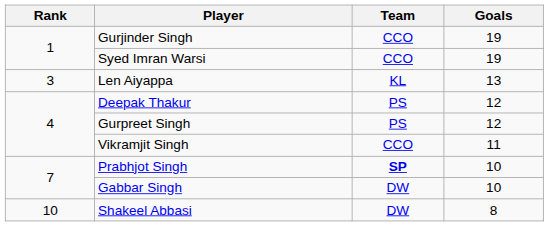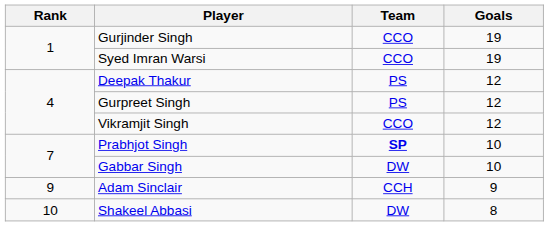 <table class="wikitable" style="text-align:center;width:40%;margin-left:1em;float:right">
 <tr>
 <th>Rank</th>
 <th>Player</th>
 <th>Team</th>
 <th>Goals</th>
 </tr>
 <tr>
 <td rowspan="2">1</td>
 <td align="left"> Gurjinder Singh</td>
 <td><a href='#'>CCO</a></td>
 <td>19</td>
 </tr>
 <tr>
 <td align="left"> Syed Imran Warsi</td>
 <td><a href='#'>CCO</a></td>
 <td>19</td>
 </tr>
 <tr>
-<td>3</td>
-<td align="left"> Len Aiyappa</td>
-<td><a href='#'>KL</a></td>
-<td>13</td>
-</tr>
-<tr>
 <td rowspan="3">4</td>
 <td align="left"> <a href='#'>Deepak Thakur</a></td>
 <td><a href='#'>PS</a></td>
 <td>12</td>
 </tr>
 <tr>
 <td align="left"> Gurpreet Singh</td>
 <td><a href='#'>PS</a></td>
 <td>12</td>
 </tr>
 <tr>
 <td align="left"> Vikramjit Singh</td>
 <td><a href='#'>CCO</a></td>
-<td>11</td>
+<td>12</td>
 </tr>
 <tr>
 <td rowspan="2">7</td>
 <td align="left"> <a href='#'>Prabhjot Singh</a></td>
 <td><strong><a href='#'>SP</a></strong></td>
 <td>10</td>
 </tr>
 <tr>
 <td align="left"> <a href='#'>Gabbar Singh</a></td>
 <td><a href='#'>DW</a></td>
 <td>10</td>
 </tr>
 <tr>
+<td>9</td>
+<td align="left"> <a href='#'>Adam Sinclair</a></td>
+<td><a href='#'>CCH</a></td>
+<td>9</td>
+</tr>
+<tr>
 <td>10</td>
 <td align="left"> <a href='#'>Shakeel Abbasi</a></td>
 <td><a href='#'>DW</a></td>
 <td>8</td>
 </tr>
 </table>
